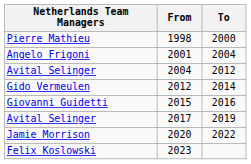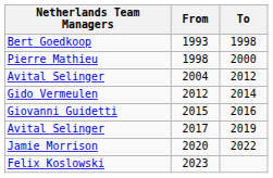 <table class=wikitable style="font-size:95%;">
 <tr>
 <th align="left" style="width: 15em">Netherlands Team Managers</th>
 <th align="left" style="width: 4em">From</th>
 <th align="left" style="width: 4em">To</th>
 </tr>
 <tr>
+<td> <a href='#'>Bert Goedkoop</a></td>
+<td align="center">1993</td>
+<td align="center">1998</td>
+</tr>
+<tr>
 <td> <a href='#'>Pierre Mathieu</a></td>
 <td align="center">1998</td>
 <td align="center">2000</td>
-</tr>
-<tr>
-<td> <a href='#'>Angelo Frigoni</a></td>
-<td align="center">2001</td>
-<td align="center">2004</td>
 </tr>
 <tr>
 <td> <a href='#'>Avital Selinger</a></td>
 <td align="center">2004</td>
 <td align="center">2012</td>
 </tr>
 <tr>
 <td> <a href='#'>Gido Vermeulen</a></td>
 <td align="center">2012</td>
 <td align="center">2014</td>
 </tr>
 <tr>
 <td> <a href='#'>Giovanni Guidetti</a></td>
 <td align="center">2015</td>
 <td align="center">2016</td>
 </tr>
 <tr>
 <td> <a href='#'>Avital Selinger</a></td>
 <td align="center">2017</td>
 <td align="center">2019</td>
 </tr>
 <tr>
 <td> <a href='#'>Jamie Morrison</a></td>
 <td align="center">2020</td>
 <td align="center">2022</td>
 </tr>
 <tr>
 <td> <a href='#'>Felix Koslowski</a></td>
 <td align="center">2023</td>
 <td align="center"></td>
 </tr>
 </table>
